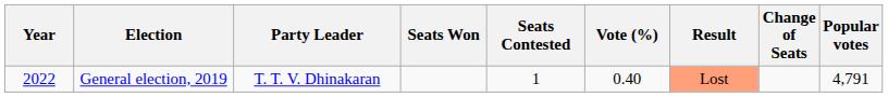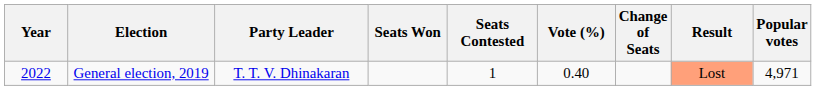 <table class="wikitable sortable" style="text-align:center;">
 <tr>
 <th width="75">Year</th>
 <th width="200">Election</th>
 <th width="200">Party Leader</th>
 <th width="100">Seats Won</th>
 <th width="100">Seats Contested</th>
 <th width="100">Vote (%)</th>
+<th>Change of Seats</th>
 <th width="100">Result</th>
-<th>Change of Seats</th>
 <th>Popular votes</th>
 </tr>
 <tr>
 <td><a href='#'>2022</a></td>
 <td><a href='#'>General election, 2019</a></td>
 <td><a href='#'>T. T. V. Dhinakaran</a></td>
 <td></td>
 <td>1</td>
 <td>0.40</td>
+<td></td>
 <td ! style="background:#FFA07A;">Lost</td>
-<td></td>
-<td>4,791</td>
+<td>4,971</td>
 </tr>
 </table>
